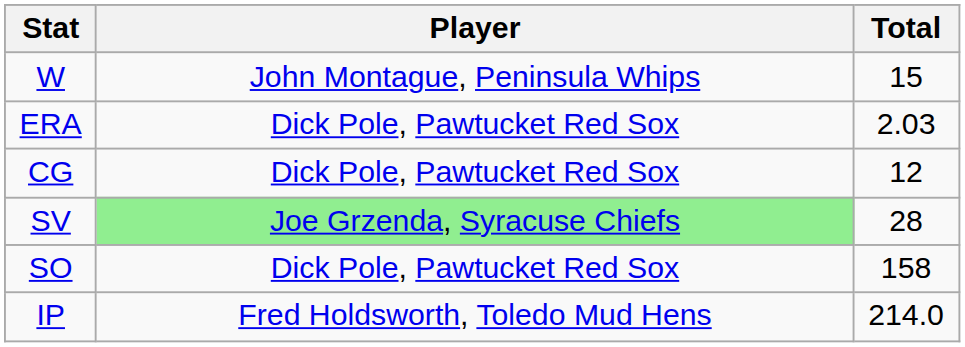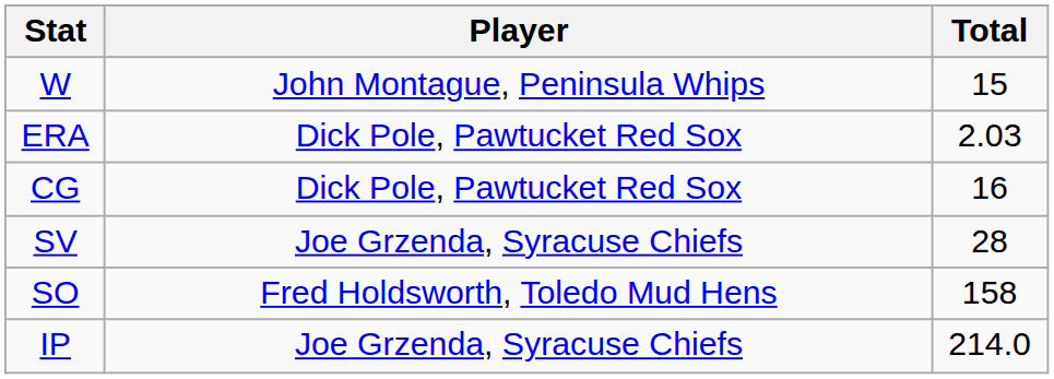 <table class="wikitable" width="40%" style="text-align:center;">
 <tr>
 <th width="5%">Stat</th>
 <th width="60%">Player</th>
 <th width="5%">Total</th>
 </tr>
 <tr>
 <td><a href='#'>W</a></td>
 <td><a href='#'>John Montague</a>, <a href='#'>Peninsula Whips</a></td>
 <td>15</td>
 </tr>
 <tr>
 <td><a href='#'>ERA</a></td>
 <td><a href='#'>Dick Pole</a>, <a href='#'>Pawtucket Red Sox</a></td>
 <td>2.03</td>
 </tr>
 <tr>
 <td><a href='#'>CG</a></td>
 <td><a href='#'>Dick Pole</a>, <a href='#'>Pawtucket Red Sox</a></td>
-<td>12</td>
+<td>16</td>
 </tr>
 <tr>
 <td><a href='#'>SV</a></td>
-<td style="background: lightgreen;"><a href='#'>Joe Grzenda</a>, <a href='#'>Syracuse Chiefs</a></td>
+<td><a href='#'>Joe Grzenda</a>, <a href='#'>Syracuse Chiefs</a></td>
 <td>28</td>
 </tr>
 <tr>
 <td><a href='#'>SO</a></td>
-<td><a href='#'>Dick Pole</a>, <a href='#'>Pawtucket Red Sox</a></td>
+<td><a href='#'>Fred Holdsworth</a>, <a href='#'>Toledo Mud Hens</a></td>
 <td>158</td>
 </tr>
 <tr>
 <td><a href='#'>IP</a></td>
-<td><a href='#'>Fred Holdsworth</a>, <a href='#'>Toledo Mud Hens</a></td>
+<td><a href='#'>Joe Grzenda</a>, <a href='#'>Syracuse Chiefs</a></td>
 <td>214.0</td>
 </tr>
 </table>
